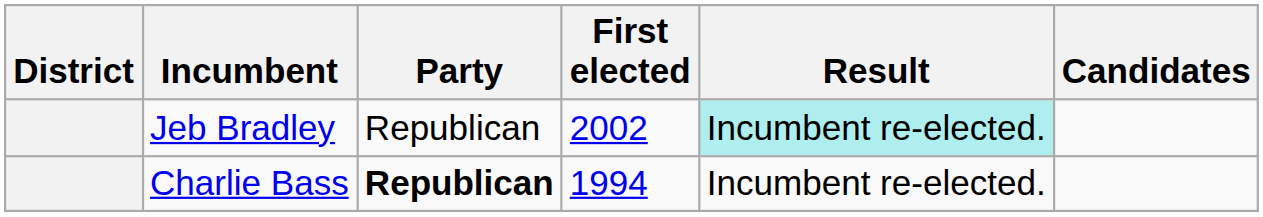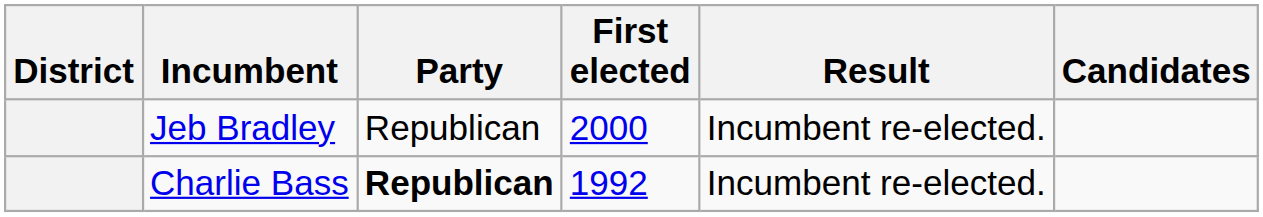 <table class=wikitable>
 <tr valign=bottom>
 <th>District</th>
 <th>Incumbent</th>
 <th>Party</th>
 <th>First<br>elected</th>
 <th>Result</th>
 <th>Candidates</th>
 </tr>
 <tr>
 <th></th>
 <td><a href='#'>Jeb Bradley</a></td>
 <td>Republican</td>
-<td><a href='#'>2002</a></td>
-<td style="background: paleturquoise;">Incumbent re-elected.</td>
+<td><a href='#'>2000</a></td>
+<td>Incumbent re-elected.</td>
 <td nowrap></td>
 </tr>
 <tr>
 <th></th>
 <td><a href='#'>Charlie Bass</a></td>
 <td><strong>Republican</strong></td>
-<td><a href='#'>1994</a></td>
+<td><a href='#'>1992</a></td>
 <td>Incumbent re-elected.</td>
 <td nowrap></td>
 </tr>
 </table>
